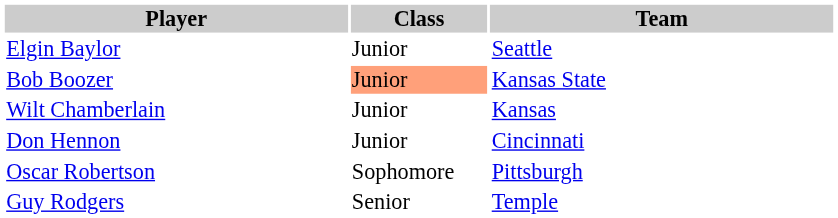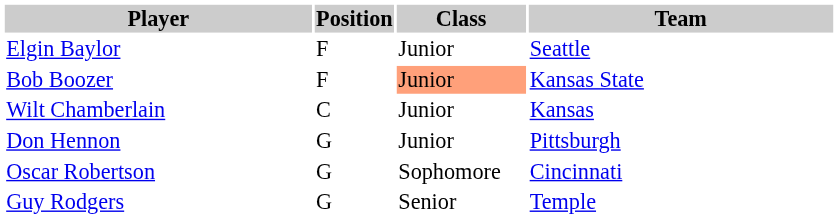 <table style="width:600px" "border:'1' 'solid' 'gray'">
 <tr>
 <th style="background:#CCCCCC;width:40%">Player</th>
+<th style="background:#CCCCCC;width:4%">Position</th>
 <th style="background:#CCCCCC;width:16%">Class</th>
 <th style="background:#CCCCCC;width:40%">Team</th>
 </tr>
 <tr>
 <td><a href='#'>Elgin Baylor</a></td>
+<td>F</td>
 <td>Junior</td>
 <td><a href='#'>Seattle</a></td>
 </tr>
 <tr>
 <td><a href='#'>Bob Boozer</a></td>
+<td>F</td>
 <td style="background: lightsalmon;">Junior</td>
 <td><a href='#'>Kansas State</a></td>
 </tr>
 <tr>
 <td><a href='#'>Wilt Chamberlain</a></td>
+<td>C</td>
 <td>Junior</td>
 <td><a href='#'>Kansas</a></td>
 </tr>
 <tr>
 <td><a href='#'>Don Hennon</a></td>
+<td>G</td>
 <td>Junior</td>
+<td><a href='#'>Pittsburgh</a></td>
+</tr>
+<tr>
+<td><a href='#'>Oscar Robertson</a></td>
+<td>G</td>
+<td>Sophomore</td>
 <td><a href='#'>Cincinnati</a></td>
 </tr>
 <tr>
-<td><a href='#'>Oscar Robertson</a></td>
-<td>Sophomore</td>
-<td><a href='#'>Pittsburgh</a></td>
-</tr>
-<tr>
 <td><a href='#'>Guy Rodgers</a></td>
+<td>G</td>
 <td>Senior</td>
 <td><a href='#'>Temple</a></td>
 </tr>
 </table>
